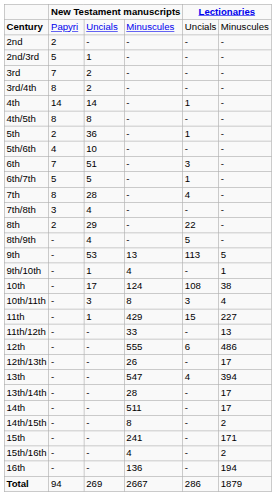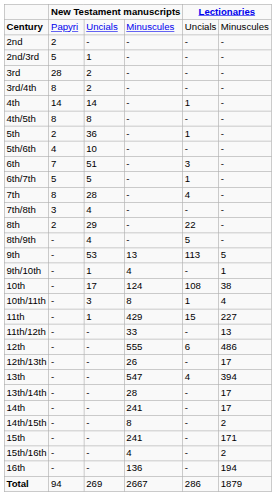 <table class="wikitable">
 <tr>
 <td></td>
 <td colspan="3"><strong>New Testament manuscripts</strong></td>
 <td colspan="2" align="center"><a href='#'><strong>Lectionaries</strong></a></td>
 </tr>
 <tr>
 <td rowspan=""><strong>Century</strong></td>
 <td><a href='#'>Papyri</a></td>
 <td><a href='#'>Uncials</a></td>
 <td><a href='#'>Minuscules</a></td>
 <td>Uncials</td>
 <td>Minuscules</td>
 </tr>
 <tr>
 <td>2nd</td>
 <td>2</td>
 <td>-</td>
 <td>-</td>
 <td>-</td>
 <td>-</td>
 </tr>
 <tr>
 <td>2nd/3rd</td>
 <td>5</td>
 <td>1</td>
 <td>-</td>
 <td>-</td>
 <td>-</td>
 </tr>
 <tr>
 <td>3rd</td>
-<td>7</td>
+<td>28</td>
 <td>2</td>
 <td>-</td>
 <td>-</td>
 <td>-</td>
 </tr>
 <tr>
 <td>3rd/4th</td>
 <td>8</td>
 <td>2</td>
 <td>-</td>
 <td>-</td>
 <td>-</td>
 </tr>
 <tr>
 <td>4th</td>
 <td>14</td>
 <td>14</td>
 <td>-</td>
 <td>1</td>
 <td>-</td>
 </tr>
 <tr>
 <td>4th/5th</td>
 <td>8</td>
 <td>8</td>
 <td>-</td>
 <td>-</td>
 <td>-</td>
 </tr>
 <tr>
 <td>5th</td>
 <td>2</td>
 <td>36</td>
 <td>-</td>
 <td>1</td>
 <td>-</td>
 </tr>
 <tr>
 <td>5th/6th</td>
 <td>4</td>
 <td>10</td>
 <td>-</td>
 <td>-</td>
 <td>-</td>
 </tr>
 <tr>
 <td>6th</td>
 <td>7</td>
 <td>51</td>
 <td>-</td>
 <td>3</td>
 <td>-</td>
 </tr>
 <tr>
 <td>6th/7th</td>
 <td>5</td>
 <td>5</td>
 <td>-</td>
 <td>1</td>
 <td>-</td>
 </tr>
 <tr>
 <td>7th</td>
 <td>8</td>
 <td>28</td>
 <td>-</td>
 <td>4</td>
 <td>-</td>
 </tr>
 <tr>
 <td>7th/8th</td>
 <td>3</td>
 <td>4</td>
 <td>-</td>
 <td>-</td>
 <td>-</td>
 </tr>
 <tr>
 <td>8th</td>
 <td>2</td>
 <td>29</td>
 <td>-</td>
 <td>22</td>
 <td>-</td>
 </tr>
 <tr>
 <td>8th/9th</td>
 <td>-</td>
 <td>4</td>
 <td>-</td>
 <td>5</td>
 <td>-</td>
 </tr>
 <tr>
 <td>9th</td>
 <td>-</td>
 <td>53</td>
 <td>13</td>
 <td>113</td>
 <td>5</td>
 </tr>
 <tr>
 <td>9th/10th</td>
 <td>-</td>
 <td>1</td>
 <td>4</td>
 <td>-</td>
 <td>1</td>
 </tr>
 <tr>
 <td>10th</td>
 <td>-</td>
 <td>17</td>
 <td>124</td>
 <td>108</td>
 <td>38</td>
 </tr>
 <tr>
 <td>10th/11th</td>
 <td>-</td>
 <td>3</td>
 <td>8</td>
-<td>3</td>
+<td>1</td>
 <td>4</td>
 </tr>
 <tr>
 <td>11th</td>
 <td>-</td>
 <td>1</td>
 <td>429</td>
 <td>15</td>
 <td>227</td>
 </tr>
 <tr>
 <td>11th/12th</td>
 <td>-</td>
 <td>-</td>
 <td>33</td>
 <td>-</td>
 <td>13</td>
 </tr>
 <tr>
 <td>12th</td>
 <td>-</td>
 <td>-</td>
 <td>555</td>
 <td>6</td>
 <td>486</td>
 </tr>
 <tr>
 <td>12th/13th</td>
 <td>-</td>
 <td>-</td>
 <td>26</td>
 <td>-</td>
 <td>17</td>
 </tr>
 <tr>
 <td>13th</td>
 <td>-</td>
 <td>-</td>
 <td>547</td>
 <td>4</td>
 <td>394</td>
 </tr>
 <tr>
 <td>13th/14th</td>
 <td>-</td>
 <td>-</td>
 <td>28</td>
 <td>-</td>
 <td>17</td>
 </tr>
 <tr>
 <td>14th</td>
 <td>-</td>
 <td>-</td>
-<td>511</td>
+<td>241</td>
 <td>-</td>
 <td>17</td>
 </tr>
 <tr>
 <td>14th/15th</td>
 <td>-</td>
 <td>-</td>
 <td>8</td>
 <td>-</td>
 <td>2</td>
 </tr>
 <tr>
 <td>15th</td>
 <td>-</td>
 <td>-</td>
 <td>241</td>
 <td>-</td>
 <td>171</td>
 </tr>
 <tr>
 <td>15th/16th</td>
 <td>-</td>
 <td>-</td>
 <td>4</td>
 <td>-</td>
 <td>2</td>
 </tr>
 <tr>
 <td>16th</td>
 <td>-</td>
 <td>-</td>
 <td>136</td>
 <td>-</td>
 <td>194</td>
 </tr>
 <tr>
 <td><strong>Total</strong></td>
 <td>94</td>
 <td>269</td>
 <td>2667</td>
 <td>286</td>
 <td>1879</td>
 </tr>
 </table>
